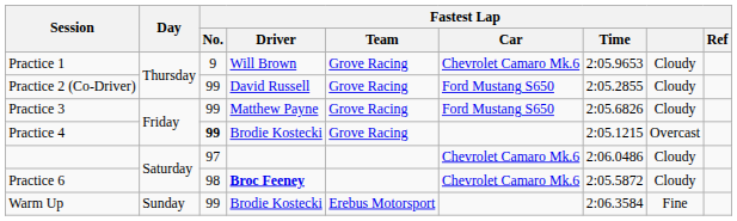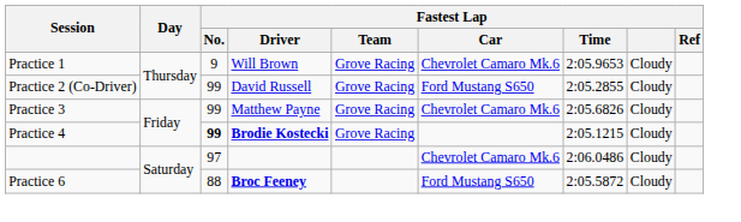 <table class="wikitable" style=font-size:85%;>
 <tr>
 <th rowspan=2>Session</th>
 <th rowspan=2>Day</th>
 <th colspan=7>Fastest Lap</th>
 </tr>
 <tr>
 <th>No.</th>
 <th>Driver</th>
 <th>Team</th>
 <th>Car</th>
 <th>Time</th>
 <th></th>
 <th>Ref</th>
 </tr>
 <tr>
 <td>Practice 1</td>
 <td rowspan=2>Thursday</td>
 <td align=center>9</td>
 <td> <a href='#'>Will Brown</a></td>
 <td><a href='#'>Grove Racing</a></td>
 <td><a href='#'>Chevrolet Camaro Mk.6</a></td>
 <td>2:05.9653</td>
 <td align=center>Cloudy</td>
 <td align=center></td>
 </tr>
 <tr>
 <td>Practice 2 (Co-Driver)</td>
 <td align=center>99</td>
 <td> <a href='#'>David Russell</a></td>
 <td><a href='#'>Grove Racing</a></td>
 <td><a href='#'>Ford Mustang S650</a></td>
 <td>2:05.2855</td>
 <td align=center>Cloudy</td>
 <td align=center></td>
 </tr>
 <tr>
 <td>Practice 3</td>
 <td rowspan=2>Friday</td>
 <td align=center>99</td>
 <td> <a href='#'>Matthew Payne</a></td>
 <td><a href='#'>Grove Racing</a></td>
-<td><a href='#'>Ford Mustang S650</a></td>
+<td><a href='#'>Chevrolet Camaro Mk.6</a></td>
 <td>2:05.6826</td>
 <td align=center>Cloudy</td>
 <td align=center></td>
 </tr>
 <tr>
 <td>Practice 4</td>
 <td align=center><strong>99</strong></td>
-<td> <a href='#'>Brodie Kostecki</a></td>
+<td><strong> <a href='#'>Brodie Kostecki</a></strong></td>
 <td><a href='#'>Grove Racing</a></td>
 <td></td>
 <td>2:05.1215</td>
-<td align=center>Overcast</td>
+<td align=center>Cloudy</td>
 <td align=center></td>
 </tr>
 <tr>
 <td></td>
 <td rowspan=2>Saturday</td>
 <td align=center>97</td>
 <td></td>
 <td></td>
 <td><a href='#'>Chevrolet Camaro Mk.6</a></td>
 <td>2:06.0486</td>
 <td align=center>Cloudy</td>
 <td align=center></td>
 </tr>
 <tr>
 <td>Practice 6</td>
-<td align=center>98</td>
+<td align=center>88</td>
 <td><strong> <a href='#'>Broc Feeney</a></strong></td>
 <td></td>
-<td><a href='#'>Chevrolet Camaro Mk.6</a></td>
+<td><a href='#'>Ford Mustang S650</a></td>
 <td>2:05.5872</td>
 <td align=center>Cloudy</td>
 <td align=center></td>
 </tr>
-<tr>
-<td>Warm Up</td>
-<td>Sunday</td>
-<td align=center>99</td>
-<td> <a href='#'>Brodie Kostecki</a></td>
-<td><a href='#'>Erebus Motorsport</a></td>
-<td></td>
-<td>2:06.3584</td>
-<td align=center>Fine</td>
-<td align=center></td>
-</tr>
 </table>
